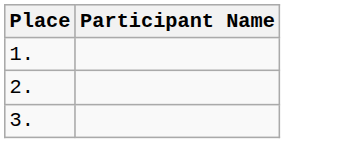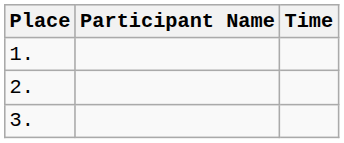 <table class="wikitable">
 <tr>
 <th>Place</th>
 <th>Participant Name</th>
+<th>Time</th>
 </tr>
 <tr>
 <td>1.</td>
+<td></td>
 <td></td>
 </tr>
 <tr>
 <td>2.</td>
 <td></td>
+<td></td>
 </tr>
 <tr>
 <td>3.</td>
 <td></td>
+<td></td>
 </tr>
 </table>
